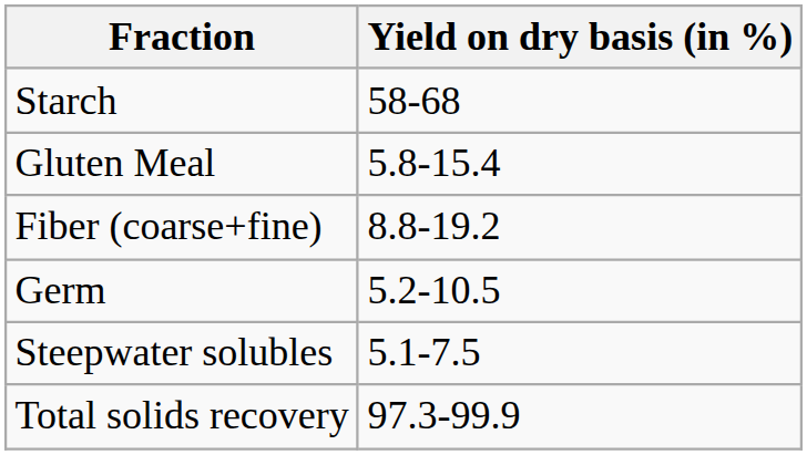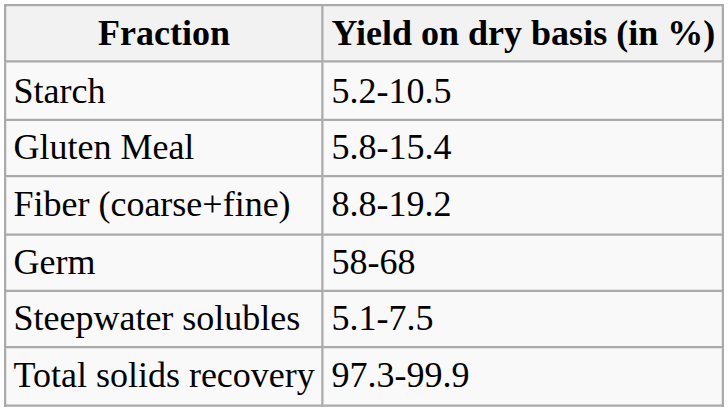 <table class="wikitable">
 <tr>
 <th>Fraction</th>
 <th>Yield on dry basis (in %)</th>
 </tr>
 <tr>
 <td>Starch</td>
-<td>58-68</td>
+<td>5.2-10.5</td>
 </tr>
 <tr>
 <td>Gluten Meal</td>
 <td>5.8-15.4</td>
 </tr>
 <tr>
 <td>Fiber (coarse+fine)</td>
 <td>8.8-19.2</td>
 </tr>
 <tr>
 <td>Germ</td>
-<td>5.2-10.5</td>
+<td>58-68</td>
 </tr>
 <tr>
 <td>Steepwater solubles</td>
 <td>5.1-7.5</td>
 </tr>
 <tr>
 <td>Total solids recovery</td>
 <td>97.3-99.9</td>
 </tr>
 </table>
